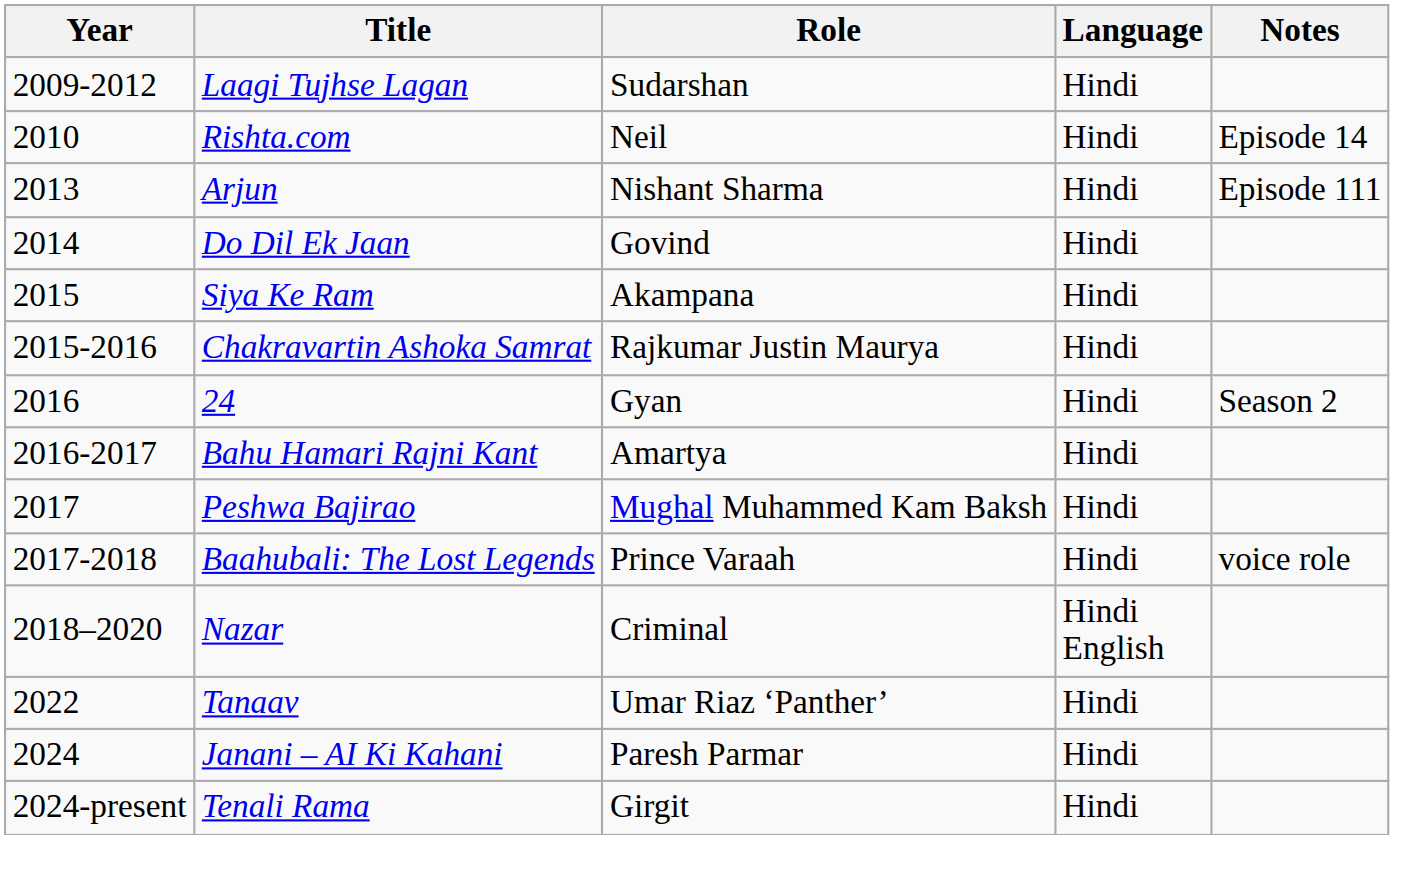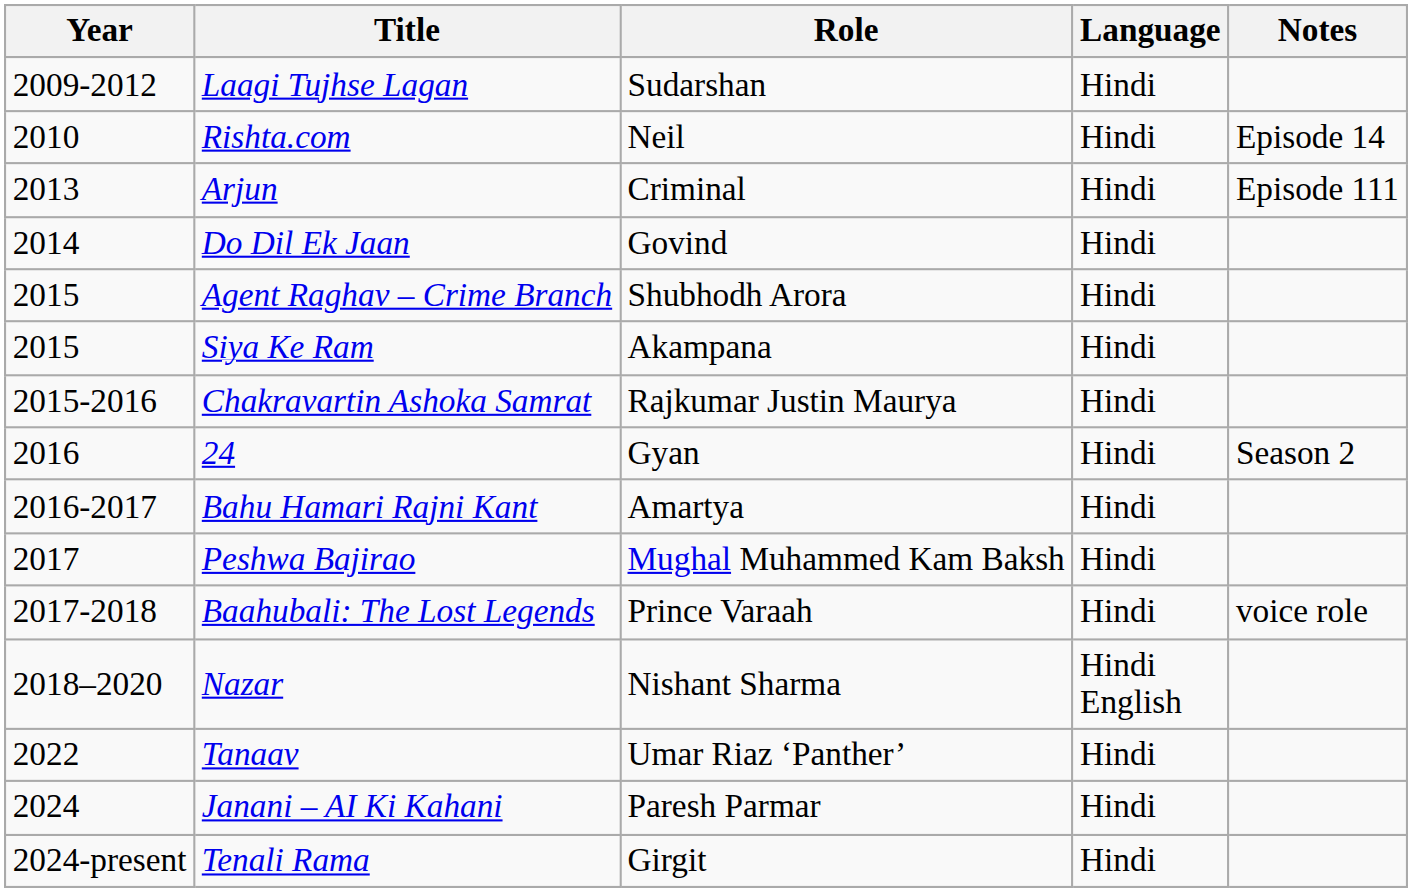 <table class="wikitable sortable">
 <tr>
 <th scope="col">Year</th>
 <th scope="col">Title</th>
 <th scope="col">Role</th>
 <th scope="col">Language</th>
 <th scope="col">Notes</th>
 </tr>
 <tr>
 <td>2009-2012</td>
 <td><em><a href='#'>Laagi Tujhse Lagan</a></em></td>
 <td>Sudarshan</td>
 <td>Hindi</td>
 <td></td>
 </tr>
 <tr>
 <td>2010</td>
 <td><em><a href='#'>Rishta.com</a></em></td>
 <td>Neil</td>
 <td>Hindi</td>
 <td>Episode 14</td>
 </tr>
 <tr>
 <td>2013</td>
 <td><a href='#'><em>Arjun</em></a></td>
-<td>Nishant Sharma</td>
+<td>Criminal</td>
 <td>Hindi</td>
 <td>Episode 111</td>
 </tr>
 <tr>
 <td>2014</td>
 <td><em><a href='#'>Do Dil Ek Jaan</a></em></td>
 <td>Govind</td>
+<td>Hindi</td>
+<td></td>
+</tr>
+<tr>
+<td>2015</td>
+<td><em><a href='#'>Agent Raghav – Crime Branch</a></em></td>
+<td>Shubhodh Arora</td>
 <td>Hindi</td>
 <td></td>
 </tr>
 <tr>
 <td>2015</td>
 <td><em><a href='#'>Siya Ke Ram</a></em></td>
 <td>Akampana</td>
 <td>Hindi</td>
 <td></td>
 </tr>
 <tr>
 <td>2015-2016</td>
 <td><em><a href='#'>Chakravartin Ashoka Samrat</a></em></td>
 <td>Rajkumar Justin Maurya</td>
 <td>Hindi</td>
 <td></td>
 </tr>
 <tr>
 <td>2016</td>
 <td><em><a href='#'>24</a></em></td>
 <td>Gyan</td>
 <td>Hindi</td>
 <td>Season 2</td>
 </tr>
 <tr>
 <td>2016-2017</td>
 <td><em><a href='#'>Bahu Hamari Rajni Kant</a></em></td>
 <td>Amartya</td>
 <td>Hindi</td>
 <td></td>
 </tr>
 <tr>
 <td>2017</td>
 <td><em><a href='#'>Peshwa Bajirao</a></em></td>
 <td><a href='#'>Mughal</a> Muhammed Kam Baksh</td>
 <td>Hindi</td>
 <td></td>
 </tr>
 <tr>
 <td>2017-2018</td>
 <td><em><a href='#'>Baahubali: The Lost Legends</a></em></td>
 <td>Prince Varaah</td>
 <td>Hindi</td>
 <td>voice role</td>
 </tr>
 <tr>
 <td>2018–2020</td>
 <td><em><a href='#'>Nazar</a></em></td>
-<td>Criminal</td>
+<td>Nishant Sharma</td>
 <td>Hindi<br>English</td>
 <td></td>
 </tr>
 <tr>
 <td>2022</td>
 <td><em><a href='#'>Tanaav</a></em></td>
 <td>Umar Riaz ‘Panther’</td>
 <td>Hindi</td>
 <td></td>
 </tr>
 <tr>
 <td>2024</td>
 <td><em><a href='#'>Janani – AI Ki Kahani</a></em></td>
 <td>Paresh Parmar</td>
 <td>Hindi</td>
 <td></td>
 </tr>
 <tr>
 <td>2024-present</td>
 <td><em><a href='#'>Tenali Rama</a></em></td>
 <td>Girgit</td>
 <td>Hindi</td>
 <td></td>
 </tr>
 </table>
